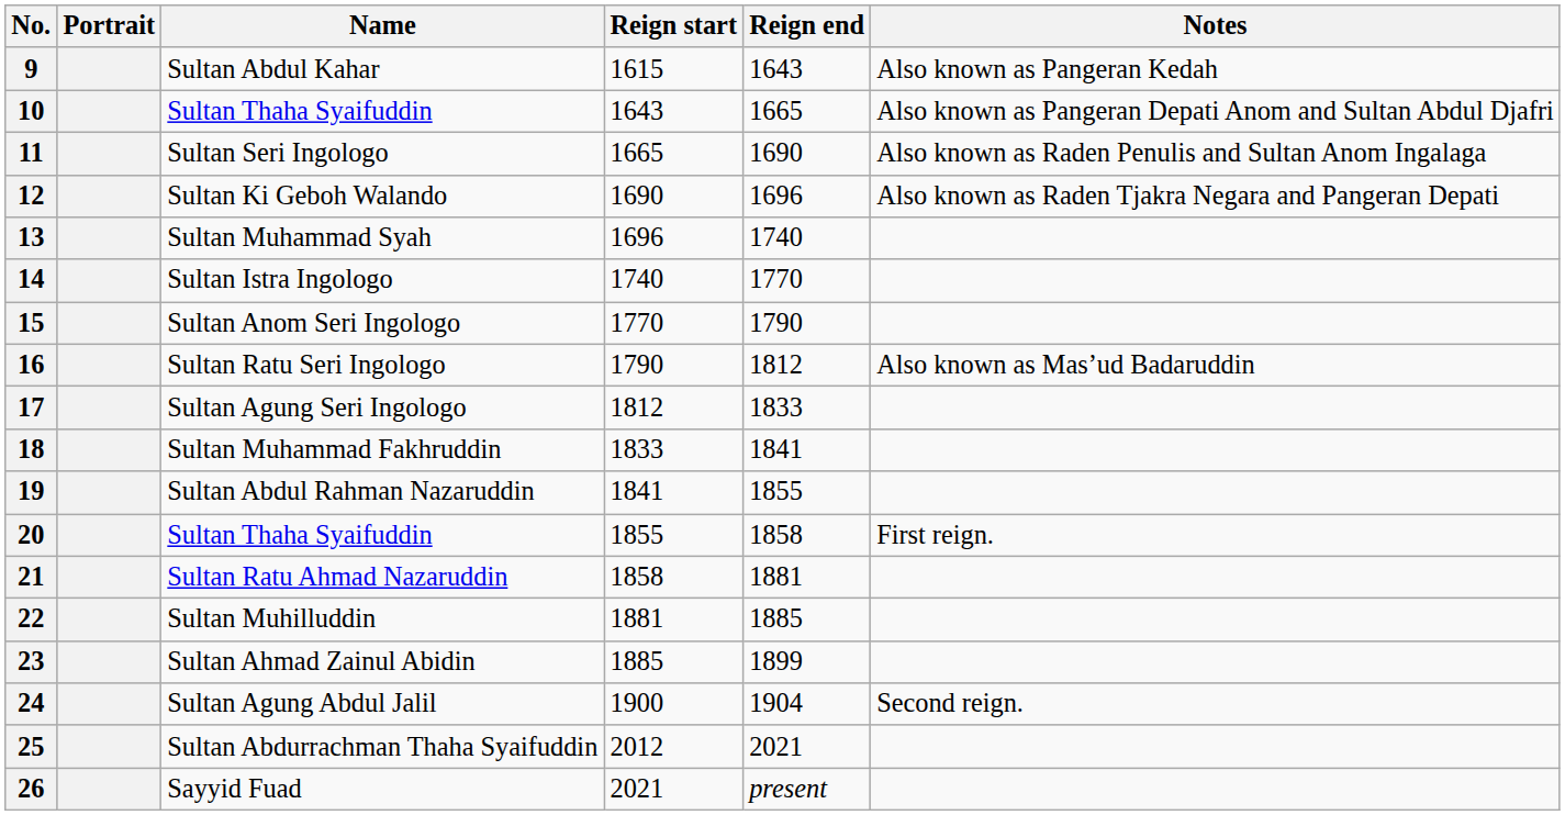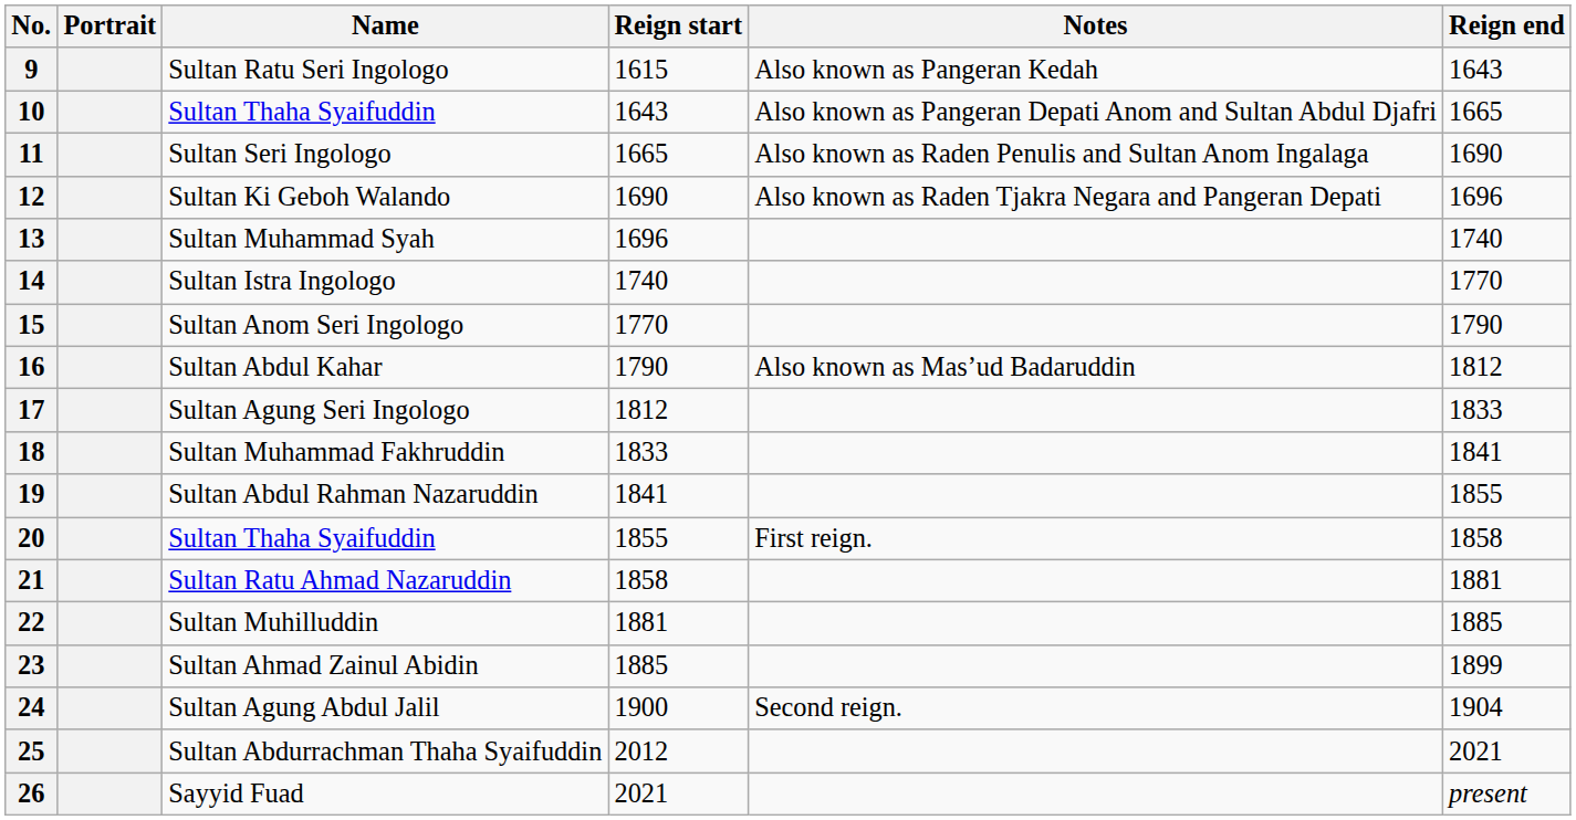 <table class="wikitable">
 <tr>
 <th>No.</th>
 <th>Portrait</th>
 <th>Name</th>
 <th><strong>Reign start</strong></th>
+<th><strong>Notes</strong></th>
 <th><strong>Reign end</strong></th>
-<th><strong>Notes</strong></th>
 </tr>
 <tr>
 <th>9</th>
 <th></th>
-<td>Sultan Abdul Kahar</td>
+<td>Sultan Ratu Seri Ingologo</td>
 <td>1615</td>
+<td>Also known as Pangeran Kedah</td>
 <td>1643</td>
-<td>Also known as Pangeran Kedah</td>
 </tr>
 <tr>
 <th>10</th>
 <th></th>
 <td><a href='#'>Sultan Thaha Syaifuddin</a></td>
 <td>1643</td>
+<td>Also known as Pangeran Depati Anom and Sultan Abdul Djafri</td>
 <td>1665</td>
-<td>Also known as Pangeran Depati Anom and Sultan Abdul Djafri</td>
 </tr>
 <tr>
 <th>11</th>
 <th></th>
 <td>Sultan Seri Ingologo</td>
 <td>1665</td>
+<td>Also known as Raden Penulis and Sultan Anom Ingalaga</td>
 <td>1690</td>
-<td>Also known as Raden Penulis and Sultan Anom Ingalaga</td>
 </tr>
 <tr>
 <th>12</th>
 <th></th>
 <td>Sultan Ki Geboh Walando</td>
 <td>1690</td>
+<td>Also known as Raden Tjakra Negara and Pangeran Depati</td>
 <td>1696</td>
-<td>Also known as Raden Tjakra Negara and Pangeran Depati</td>
 </tr>
 <tr>
 <th>13</th>
 <th></th>
 <td>Sultan Muhammad Syah</td>
 <td>1696</td>
+<td></td>
 <td>1740</td>
-<td></td>
 </tr>
 <tr>
 <th>14</th>
 <th></th>
 <td>Sultan Istra Ingologo</td>
 <td>1740</td>
+<td></td>
 <td>1770</td>
-<td></td>
 </tr>
 <tr>
 <th>15</th>
 <th></th>
 <td>Sultan Anom Seri Ingologo</td>
 <td>1770</td>
+<td></td>
 <td>1790</td>
-<td></td>
 </tr>
 <tr>
 <th>16</th>
 <th></th>
-<td>Sultan Ratu Seri Ingologo</td>
+<td>Sultan Abdul Kahar</td>
 <td>1790</td>
+<td>Also known as Mas’ud Badaruddin</td>
 <td>1812</td>
-<td>Also known as Mas’ud Badaruddin</td>
 </tr>
 <tr>
 <th>17</th>
 <th></th>
 <td>Sultan Agung Seri Ingologo</td>
 <td>1812</td>
+<td></td>
 <td>1833</td>
-<td></td>
 </tr>
 <tr>
 <th>18</th>
 <th></th>
 <td>Sultan Muhammad Fakhruddin</td>
 <td>1833</td>
+<td></td>
 <td>1841</td>
-<td></td>
 </tr>
 <tr>
 <th>19</th>
 <th></th>
 <td>Sultan Abdul Rahman Nazaruddin</td>
 <td>1841</td>
+<td></td>
 <td>1855</td>
-<td></td>
 </tr>
 <tr>
 <th>20</th>
 <th></th>
 <td><a href='#'>Sultan Thaha Syaifuddin</a></td>
 <td>1855</td>
+<td>First reign.</td>
 <td>1858</td>
-<td>First reign.</td>
 </tr>
 <tr>
 <th>21</th>
 <th></th>
 <td><a href='#'>Sultan Ratu Ahmad Nazaruddin</a></td>
 <td>1858</td>
+<td></td>
 <td>1881</td>
-<td></td>
 </tr>
 <tr>
 <th>22</th>
 <th></th>
 <td>Sultan Muhilluddin</td>
 <td>1881</td>
+<td></td>
 <td>1885</td>
-<td></td>
 </tr>
 <tr>
 <th>23</th>
 <th></th>
 <td>Sultan Ahmad Zainul Abidin</td>
 <td>1885</td>
+<td></td>
 <td>1899</td>
-<td></td>
 </tr>
 <tr>
 <th>24</th>
 <th></th>
 <td>Sultan Agung Abdul Jalil</td>
 <td>1900</td>
+<td>Second reign.</td>
 <td>1904</td>
-<td>Second reign.</td>
 </tr>
 <tr>
 <th>25</th>
 <th></th>
 <td>Sultan Abdurrachman Thaha Syaifuddin</td>
 <td>2012</td>
+<td></td>
 <td>2021</td>
-<td></td>
 </tr>
 <tr>
 <th>26</th>
 <th></th>
 <td>Sayyid Fuad</td>
 <td>2021</td>
+<td></td>
 <td><em>present</em></td>
-<td></td>
 </tr>
 </table>
